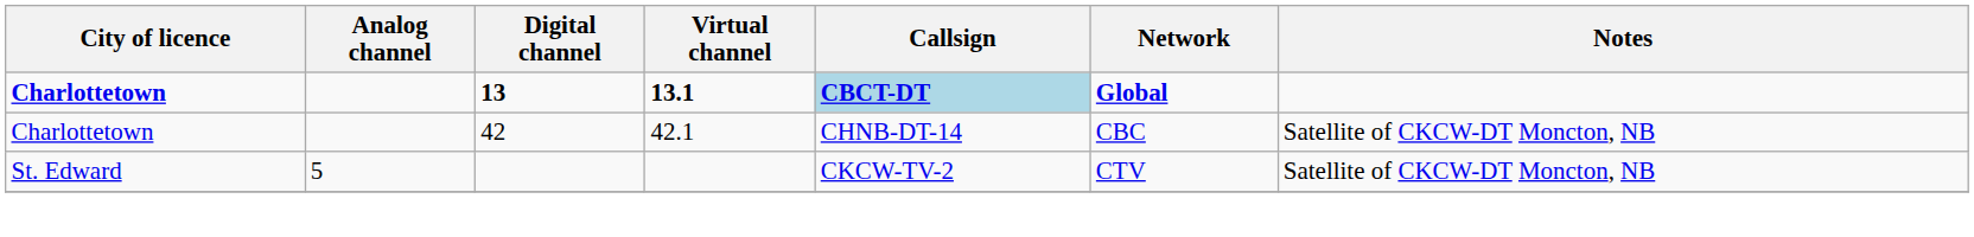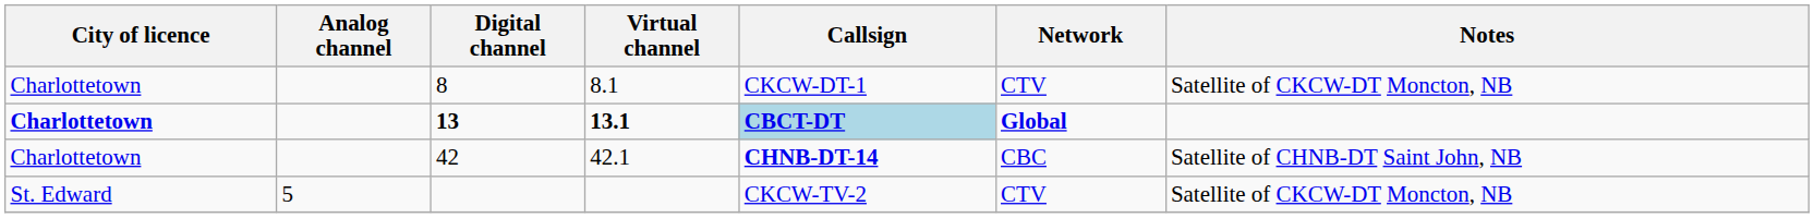 <table class="sortable wikitable" width="100%">
 <tr>
 <th>City of licence</th>
 <th>Analog<br>channel</th>
 <th>Digital<br>channel</th>
 <th>Virtual<br>channel</th>
 <th>Callsign</th>
 <th>Network</th>
 <th>Notes</th>
+</tr>
+<tr>
+<td><a href='#'>Charlottetown</a></td>
+<td></td>
+<td>8</td>
+<td>8.1</td>
+<td><a href='#'>CKCW-DT-1</a></td>
+<td><a href='#'>CTV</a></td>
+<td>Satellite of <a href='#'>CKCW-DT</a> <a href='#'>Moncton</a>, <a href='#'>NB</a></td>
 </tr>
 <tr style="vertical-align: top; text-align: left; font-weight: bold; ">
 <td><a href='#'>Charlottetown</a></td>
 <td></td>
 <td>13</td>
 <td>13.1</td>
 <td style="background: lightblue;"><a href='#'>CBCT-DT</a></td>
 <td><a href='#'>Global</a></td>
 <td></td>
 </tr>
 <tr>
 <td><a href='#'>Charlottetown</a></td>
 <td></td>
 <td>42</td>
 <td>42.1</td>
-<td><a href='#'>CHNB-DT-14</a></td>
+<td><strong><a href='#'>CHNB-DT-14</a></strong></td>
 <td><a href='#'>CBC</a></td>
-<td>Satellite of <a href='#'>CKCW-DT</a> <a href='#'>Moncton</a>, <a href='#'>NB</a></td>
+<td>Satellite of <a href='#'>CHNB-DT</a> <a href='#'>Saint John</a>, <a href='#'>NB</a></td>
 </tr>
 <tr>
 <td><a href='#'>St. Edward</a></td>
 <td>5</td>
 <td></td>
 <td></td>
 <td><a href='#'>CKCW-TV-2</a></td>
 <td><a href='#'>CTV</a></td>
 <td>Satellite of <a href='#'>CKCW-DT</a> <a href='#'>Moncton</a>, <a href='#'>NB</a></td>
 </tr>
 <tr>
 </tr>
 </table>
